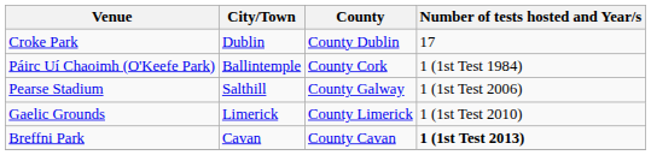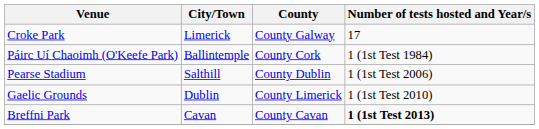 <table class="wikitable">
 <tr>
 <th>Venue</th>
 <th>City/Town</th>
 <th>County</th>
 <th>Number of tests hosted and Year/s</th>
 </tr>
 <tr>
 <td><a href='#'>Croke Park</a></td>
-<td><a href='#'>Dublin</a></td>
-<td><a href='#'>County Dublin</a></td>
+<td><a href='#'>Limerick</a></td>
+<td><a href='#'>County Galway</a></td>
 <td>17</td>
 </tr>
 <tr>
 <td><a href='#'>Páirc Uí Chaoimh (O'Keefe Park)</a></td>
 <td><a href='#'>Ballintemple</a></td>
 <td><a href='#'>County Cork</a></td>
 <td>1 (1st Test 1984)</td>
 </tr>
 <tr>
 <td><a href='#'>Pearse Stadium</a></td>
 <td><a href='#'>Salthill</a></td>
-<td><a href='#'>County Galway</a></td>
+<td><a href='#'>County Dublin</a></td>
 <td>1 (1st Test 2006)</td>
 </tr>
 <tr>
 <td><a href='#'>Gaelic Grounds</a></td>
-<td><a href='#'>Limerick</a></td>
+<td><a href='#'>Dublin</a></td>
 <td><a href='#'>County Limerick</a></td>
 <td>1 (1st Test 2010)</td>
 </tr>
 <tr>
 <td><a href='#'>Breffni Park</a></td>
 <td><a href='#'>Cavan</a></td>
 <td><a href='#'>County Cavan</a></td>
 <td><strong>1 (1st Test 2013)</strong></td>
 </tr>
 <tr>
 </tr>
 </table>
